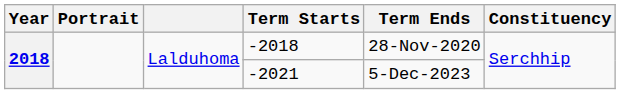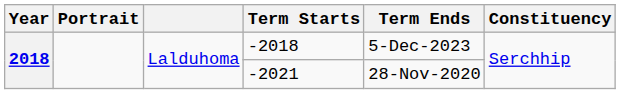 <table class="wikitable">
 <tr>
 <th>Year</th>
 <th>Portrait</th>
 <th></th>
 <th>Term Starts</th>
 <th>Term Ends</th>
 <th>Constituency</th>
 </tr>
 <tr>
 <th rowspan="2"><a href='#'>2018</a></th>
 <td rowspan="2"></td>
 <td rowspan="2"><a href='#'>Lalduhoma</a></td>
 <td>-2018</td>
-<td>28-Nov-2020</td>
+<td>5-Dec-2023</td>
 <td rowspan="2"><a href='#'>Serchhip</a></td>
 </tr>
 <tr>
 <td>-2021</td>
-<td>5-Dec-2023</td>
+<td>28-Nov-2020</td>
 </tr>
 </table>
